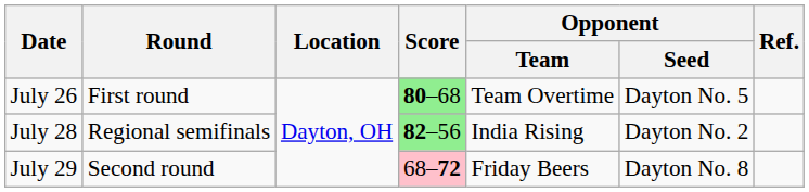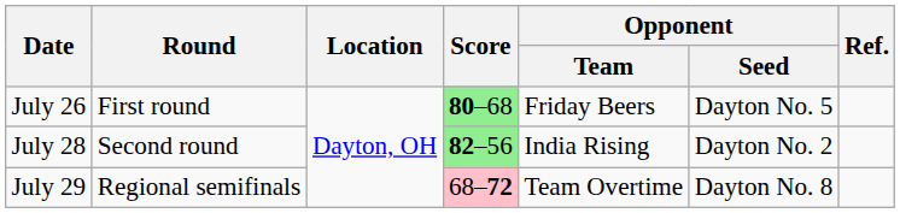 <table class="wikitable">
 <tr>
 <th rowspan=2>Date</th>
 <th rowspan=2>Round</th>
 <th rowspan=2>Location</th>
 <th rowspan=2>Score</th>
 <th colspan=2>Opponent</th>
 <th rowspan=2>Ref.</th>
 </tr>
 <tr>
 <th>Team</th>
 <th>Seed</th>
 </tr>
 <tr>
 <td>July 26</td>
 <td>First round</td>
 <td rowspan=3><a href='#'>Dayton, OH</a></td>
 <td bgcolor=lightgreen><strong>80</strong>–68</td>
-<td>Team Overtime</td>
+<td>Friday Beers</td>
 <td>Dayton No. 5</td>
 <td></td>
 </tr>
 <tr>
 <td>July 28</td>
-<td>Regional semifinals</td>
+<td>Second round</td>
 <td bgcolor=lightgreen><strong>82</strong>–56</td>
 <td>India Rising</td>
 <td>Dayton No. 2</td>
 <td></td>
 </tr>
 <tr>
 <td>July 29</td>
-<td>Second round</td>
+<td>Regional semifinals</td>
 <td bgcolor=pink>68–<strong>72</strong></td>
-<td>Friday Beers</td>
+<td>Team Overtime</td>
 <td>Dayton No. 8</td>
 <td></td>
 </tr>
 </table>
